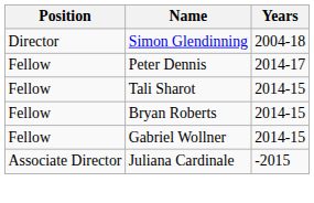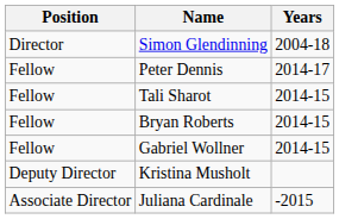 <table class="wikitable">
 <tr>
 <th>Position</th>
 <th>Name</th>
 <th>Years</th>
 </tr>
 <tr>
 <td>Director</td>
 <td><a href='#'>Simon Glendinning</a></td>
 <td>2004-18</td>
 </tr>
 <tr>
 <td>Fellow</td>
 <td>Peter Dennis</td>
 <td>2014-17</td>
 </tr>
 <tr>
 <td>Fellow</td>
 <td>Tali Sharot</td>
 <td>2014-15</td>
 </tr>
 <tr>
 <td>Fellow</td>
 <td>Bryan Roberts</td>
 <td>2014-15</td>
 </tr>
 <tr>
 <td>Fellow</td>
 <td>Gabriel Wollner</td>
 <td>2014-15</td>
 </tr>
 <tr>
+<td>Deputy Director</td>
+<td>Kristina Musholt</td>
+<td></td>
+</tr>
+<tr>
 <td>Associate Director</td>
 <td>Juliana Cardinale</td>
 <td>-2015</td>
 </tr>
 </table>
